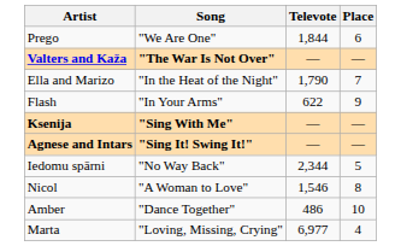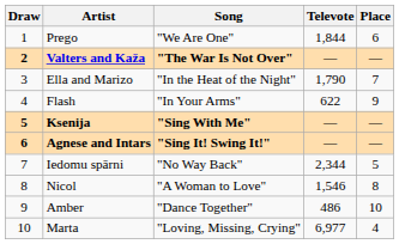 <table class="sortable wikitable" style="margin: 1em auto 1em auto; text-align:center;">
 <tr>
+<th>Draw</th>
 <th>Artist</th>
 <th>Song</th>
 <th>Televote</th>
 <th>Place</th>
 </tr>
 <tr>
+<td>1</td>
 <td align="left">Prego</td>
 <td align="left">"We Are One"</td>
 <td>1,844</td>
 <td>6</td>
 </tr>
 <tr style="font-weight:bold;background:navajowhite;">
+<td>2</td>
 <td align="left"><a href='#'>Valters and Kaža</a></td>
 <td align="left">"The War Is Not Over"</td>
 <td data-sort-value="9999">—</td>
 <td data-sort-value="1">—</td>
 </tr>
 <tr>
+<td>3</td>
 <td align="left">Ella and Marizo</td>
 <td align="left">"In the Heat of the Night"</td>
 <td>1,790</td>
 <td>7</td>
 </tr>
 <tr>
+<td>4</td>
 <td align="left">Flash</td>
 <td align="left">"In Your Arms"</td>
 <td>622</td>
 <td>9</td>
 </tr>
 <tr style="font-weight:bold;background:navajowhite;">
+<td>5</td>
 <td align="left">Ksenija</td>
 <td align="left">"Sing With Me"</td>
 <td data-sort-value="9999">—</td>
 <td data-sort-value="1">—</td>
 </tr>
 <tr style="font-weight:bold;background:navajowhite;">
+<td>6</td>
 <td align="left">Agnese and Intars</td>
 <td align="left">"Sing It! Swing It!"</td>
 <td data-sort-value="9999">—</td>
 <td data-sort-value="1">—</td>
 </tr>
 <tr>
+<td>7</td>
 <td align="left">Iedomu spārni</td>
 <td align="left">"No Way Back"</td>
 <td>2,344</td>
 <td>5</td>
 </tr>
 <tr>
+<td>8</td>
 <td align="left">Nicol</td>
 <td align="left">"A Woman to Love"</td>
 <td>1,546</td>
 <td>8</td>
 </tr>
 <tr>
+<td>9</td>
 <td align="left">Amber</td>
 <td align="left">"Dance Together"</td>
 <td>486</td>
 <td>10</td>
 </tr>
 <tr>
+<td>10</td>
 <td align="left">Marta</td>
 <td align="left">"Loving, Missing, Crying"</td>
 <td>6,977</td>
 <td>4</td>
 </tr>
 </table>
